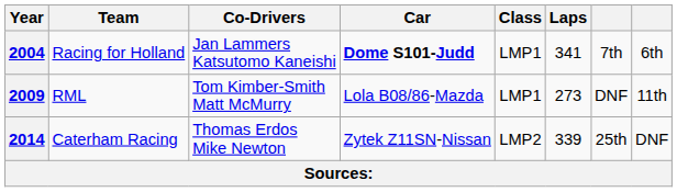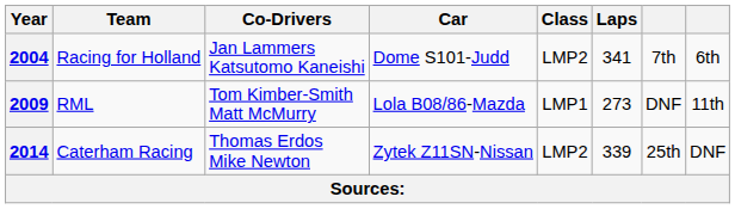 <table class="wikitable" style="text-align:center; font-size:90%">
 <tr>
 <th>Year</th>
 <th>Team</th>
 <th>Co-Drivers</th>
 <th>Car</th>
 <th>Class</th>
 <th>Laps</th>
 <th></th>
 <th></th>
 </tr>
 <tr>
 <th><a href='#'>2004</a></th>
 <td align="left"> <a href='#'>Racing for Holland</a></td>
 <td align="left"> <a href='#'>Jan Lammers</a><br> <a href='#'>Katsutomo Kaneishi</a></td>
-<td align="left"><strong><a href='#'>Dome</a> S101-<a href='#'>Judd</a></strong></td>
-<td>LMP1</td>
+<td align="left"><a href='#'>Dome</a> S101-<a href='#'>Judd</a></td>
+<td>LMP2</td>
 <td>341</td>
 <td>7th</td>
 <td>6th</td>
 </tr>
 <tr>
 <th><a href='#'>2009</a></th>
 <td align="left"> <a href='#'>RML</a></td>
 <td align="left"> <a href='#'>Tom Kimber-Smith</a><br> <a href='#'>Matt McMurry</a></td>
 <td align="left"><a href='#'>Lola B08/86</a>-<a href='#'>Mazda</a></td>
 <td>LMP1</td>
 <td>273</td>
 <td>DNF</td>
 <td>11th</td>
 </tr>
 <tr>
 <th><a href='#'>2014</a></th>
 <td align="left"> <a href='#'>Caterham Racing</a></td>
 <td align="left"> <a href='#'>Thomas Erdos</a><br> <a href='#'>Mike Newton</a></td>
 <td align="left"><a href='#'>Zytek Z11SN</a>-<a href='#'>Nissan</a></td>
 <td>LMP2</td>
 <td>339</td>
 <td>25th</td>
 <td>DNF</td>
 </tr>
 <tr>
 <th colspan="8">Sources:</th>
 </tr>
 </table>
